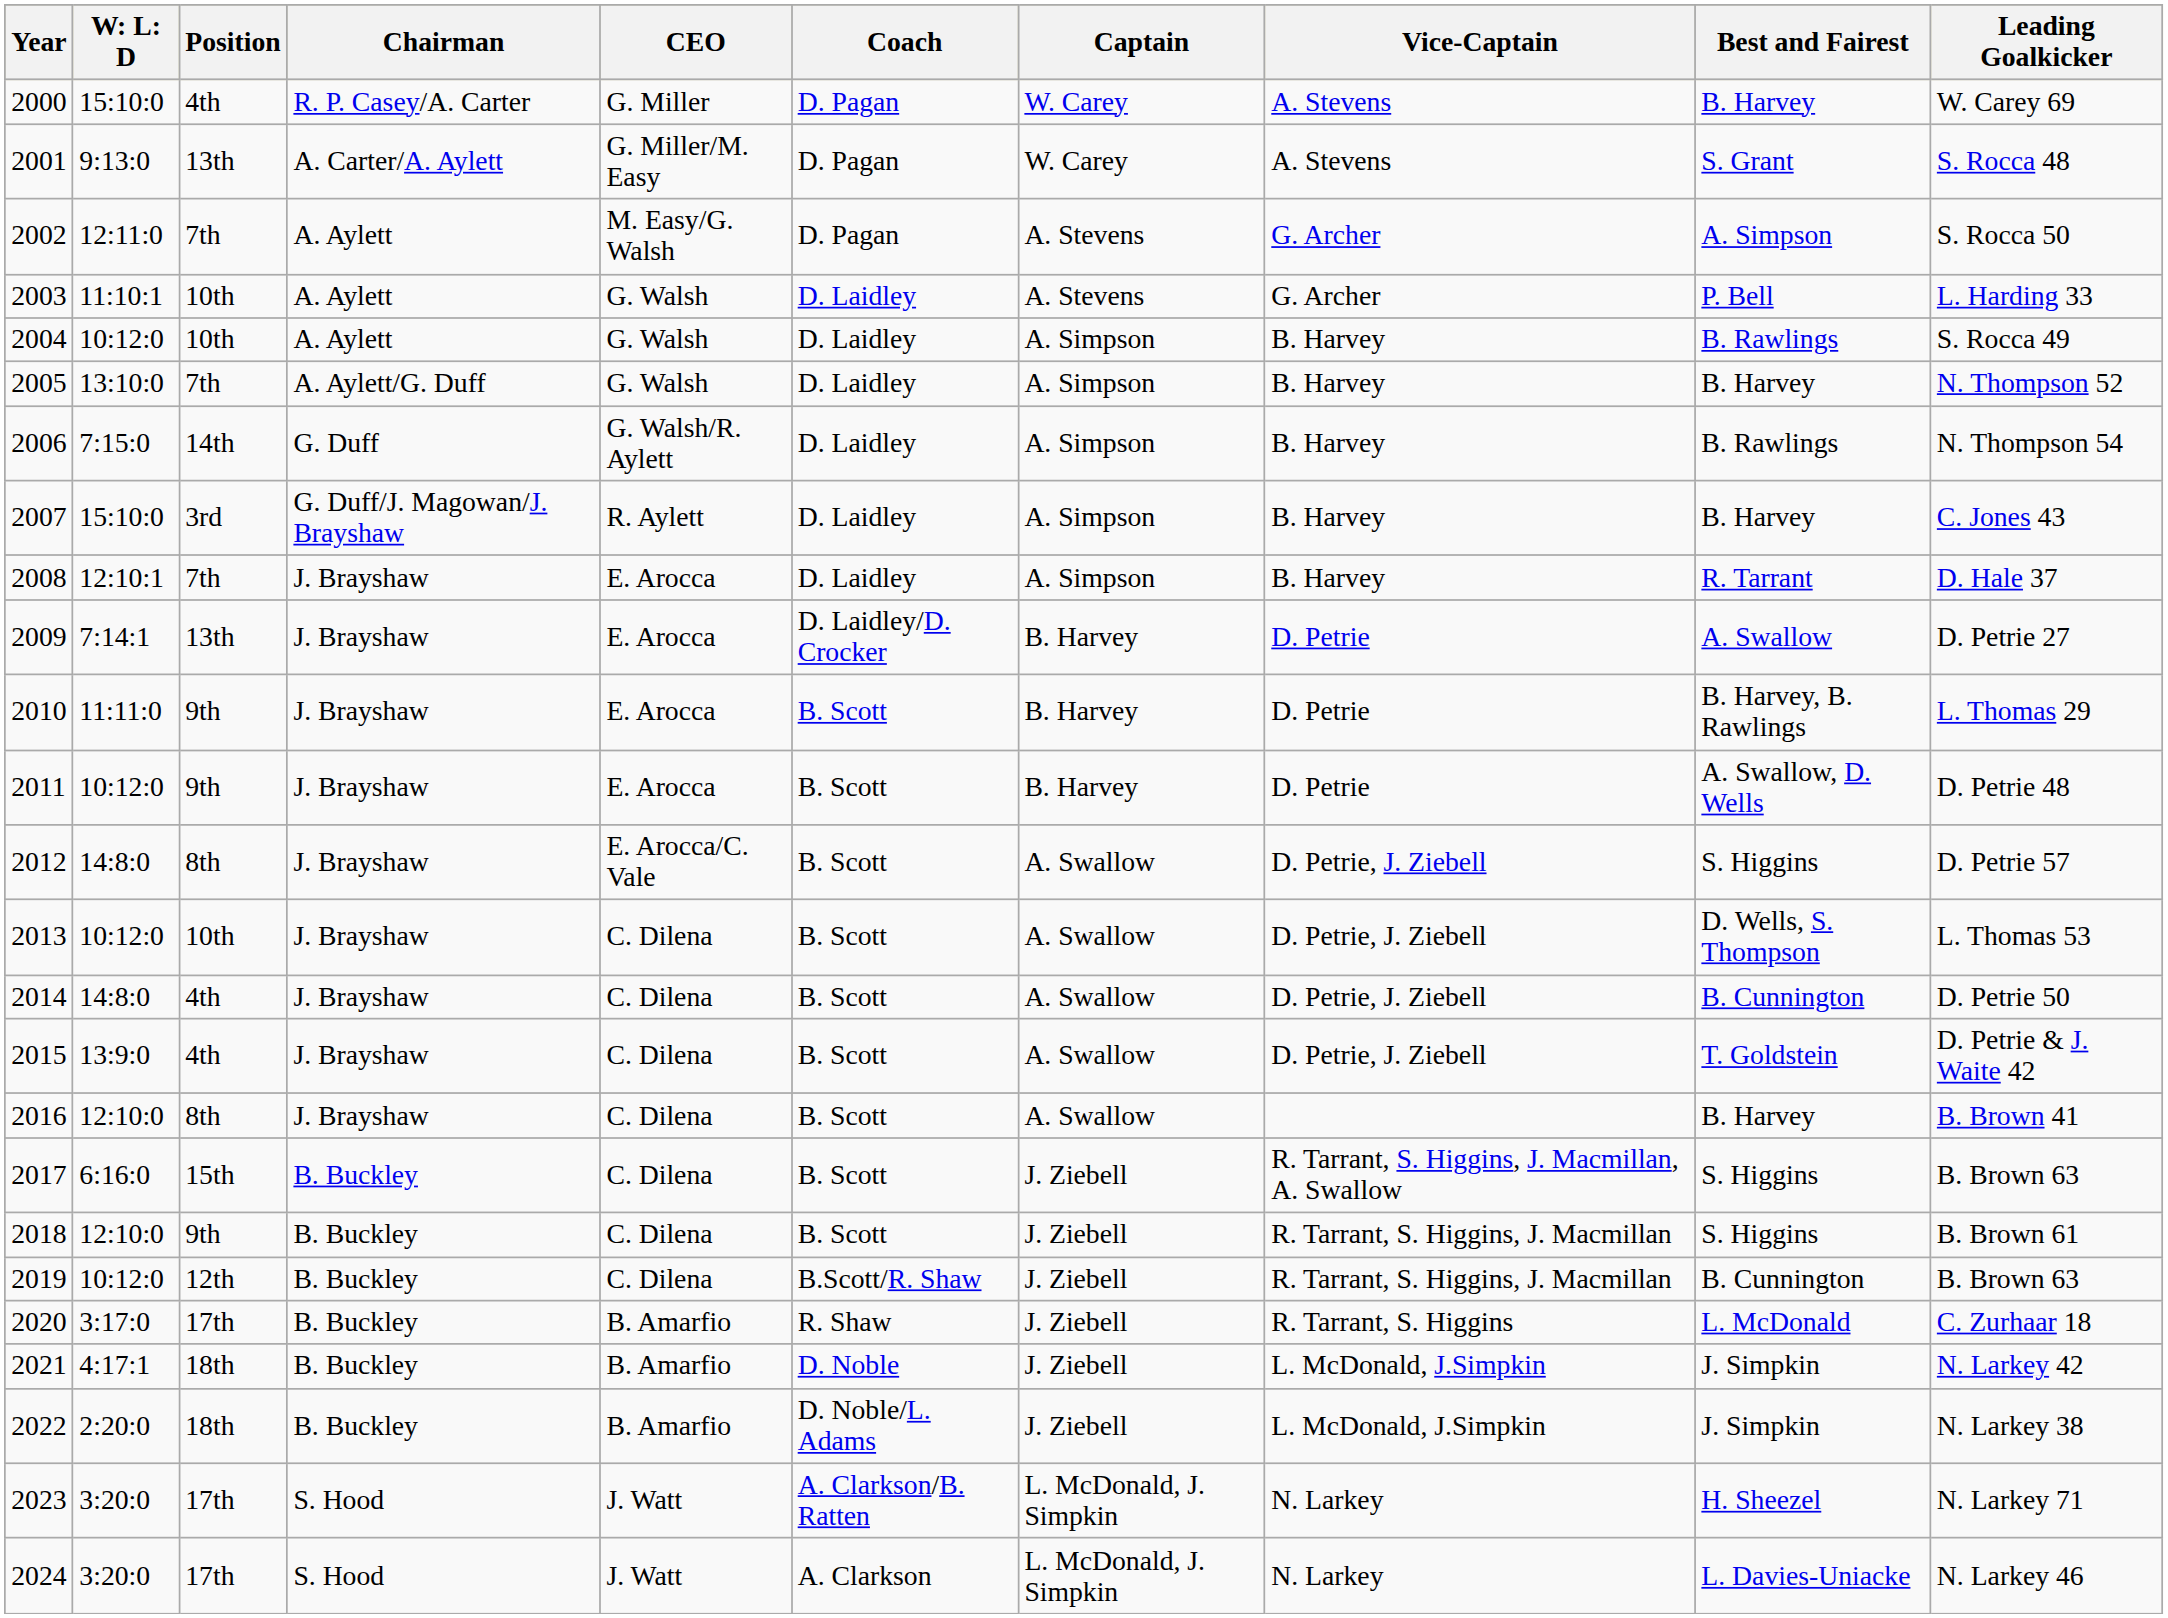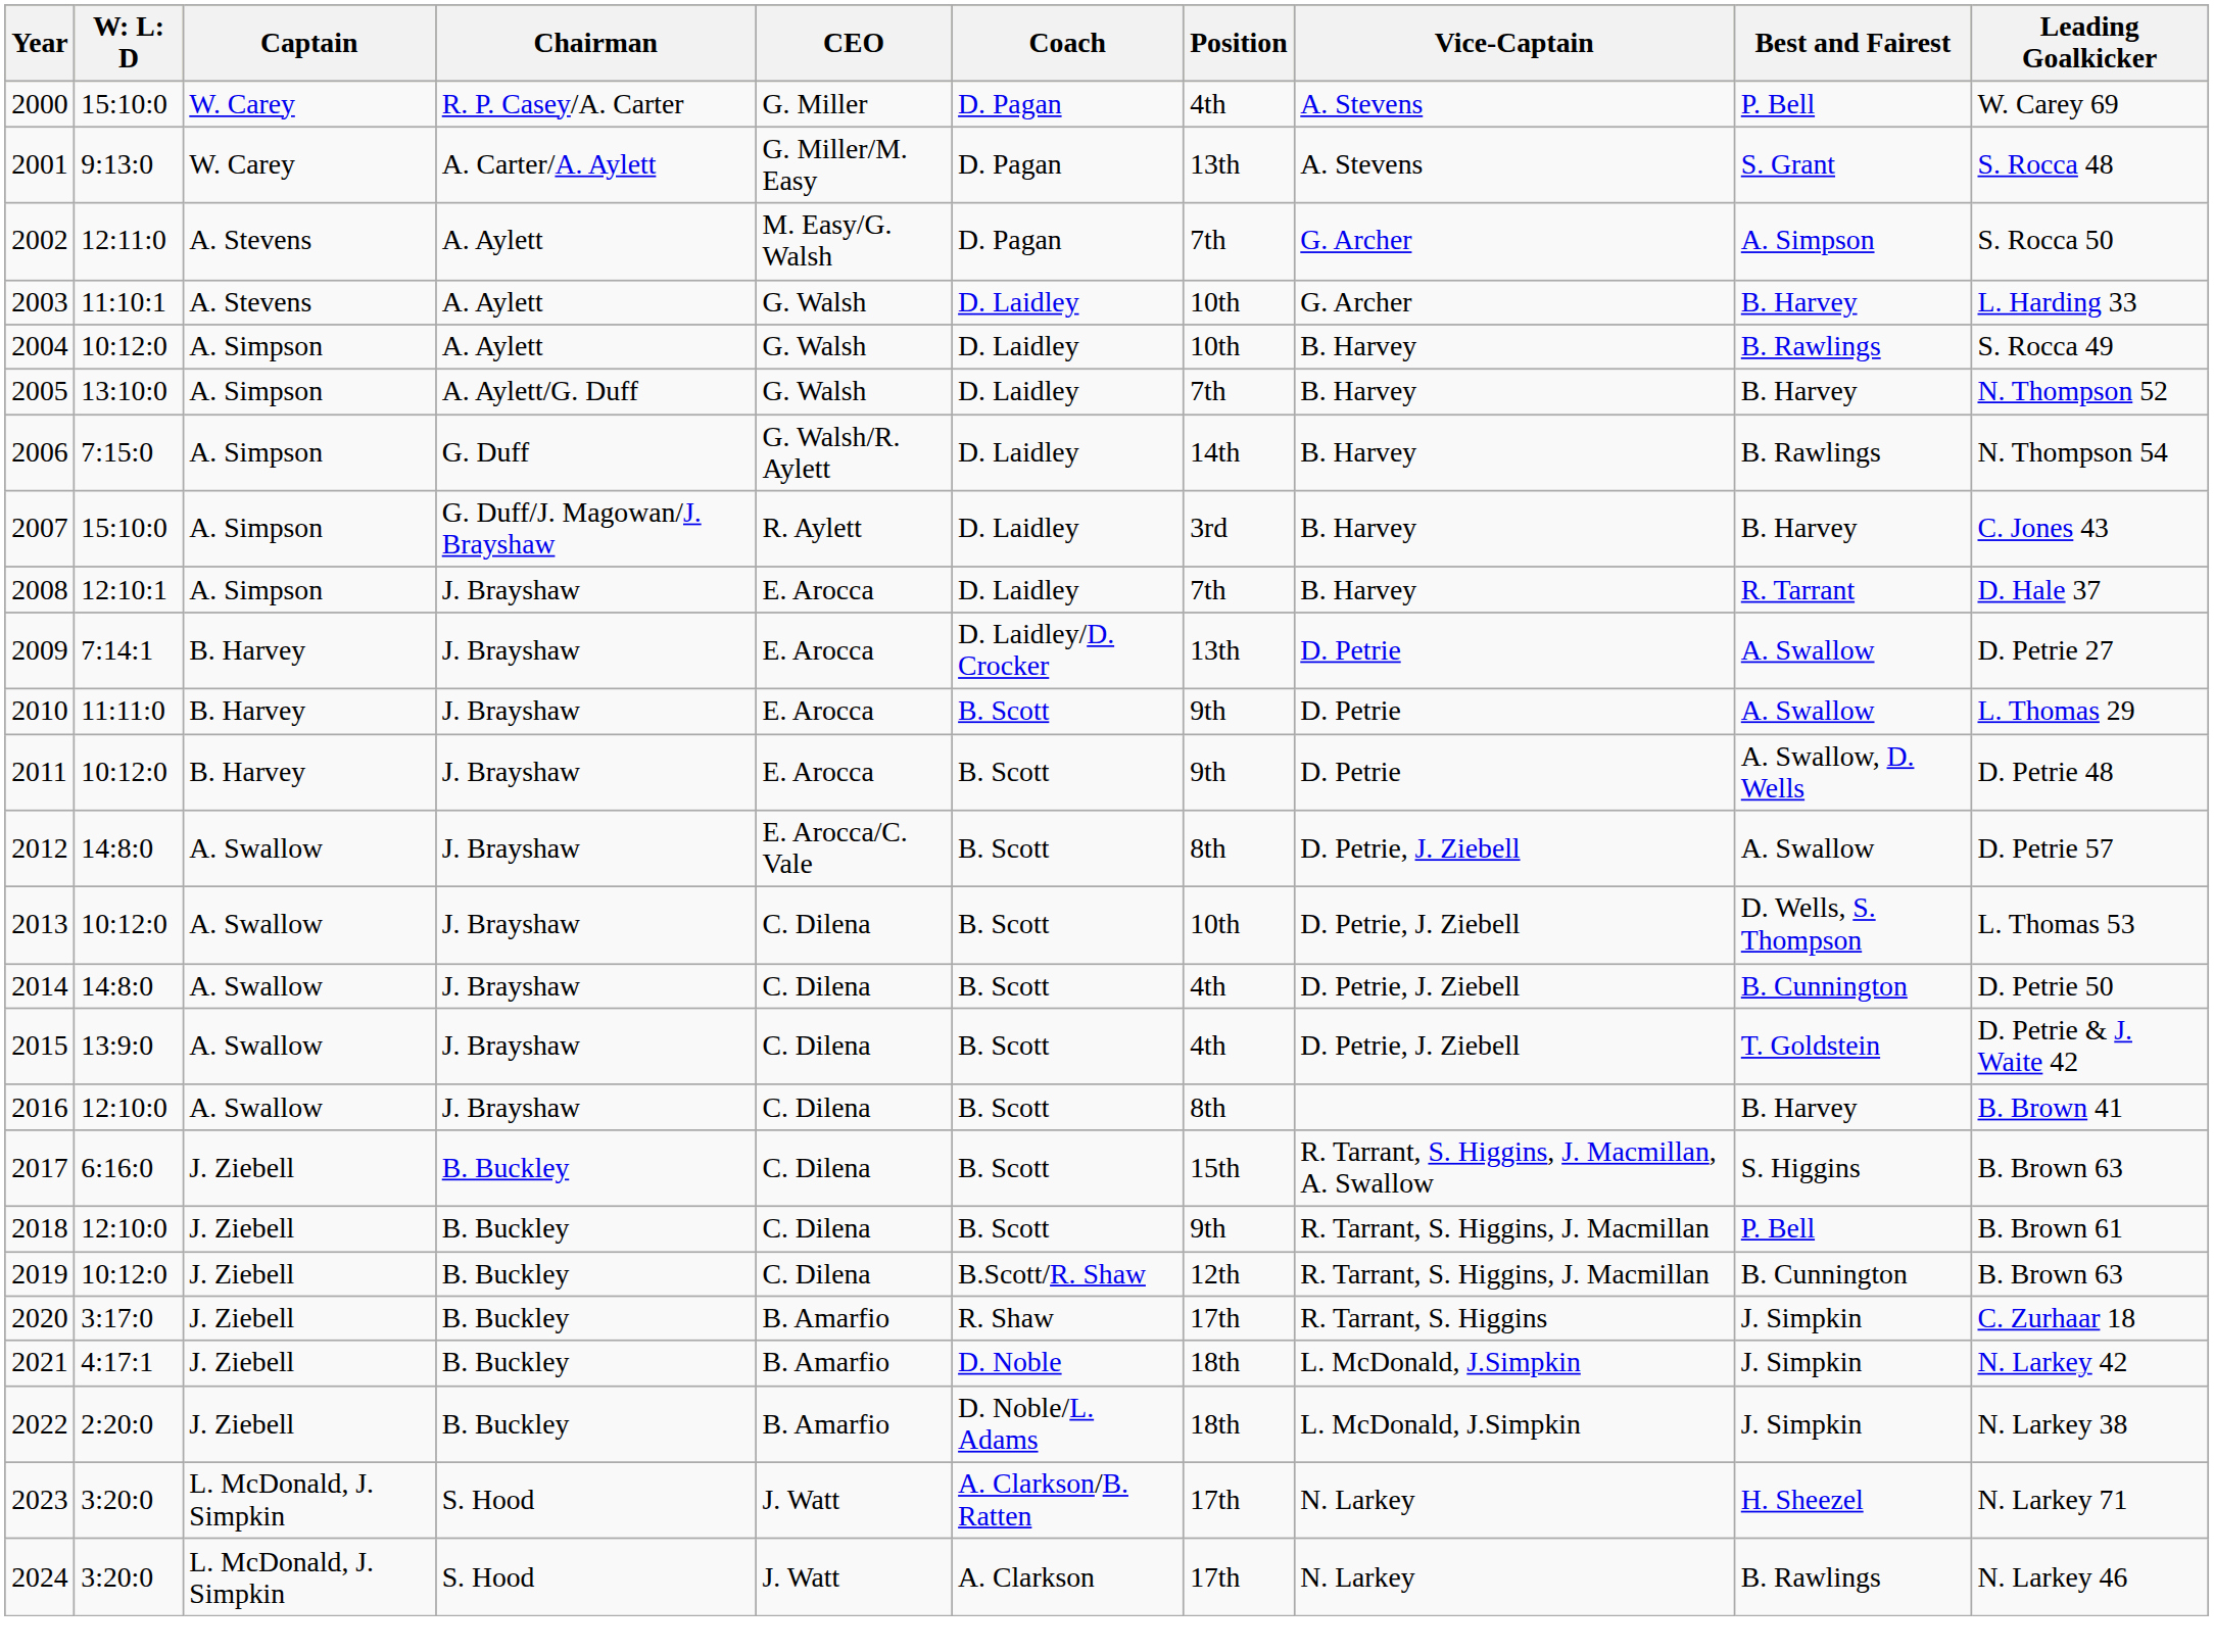 <table class="wikitable">
 <tr style="background:#BDB76B;">
 <th>Year</th>
 <th>W: L: D</th>
-<th>Position</th>
+<th>Captain</th>
 <th>Chairman</th>
 <th>CEO</th>
 <th>Coach</th>
-<th>Captain</th>
+<th>Position</th>
 <th>Vice-Captain</th>
 <th>Best and Fairest</th>
 <th>Leading Goalkicker</th>
 </tr>
 <tr>
 <td>2000</td>
 <td>15:10:0</td>
-<td>4th</td>
+<td><a href='#'>W. Carey</a></td>
 <td><a href='#'>R. P. Casey</a>/A. Carter</td>
 <td>G. Miller</td>
 <td><a href='#'>D. Pagan</a></td>
-<td><a href='#'>W. Carey</a></td>
+<td>4th</td>
 <td><a href='#'>A. Stevens</a></td>
-<td><a href='#'>B. Harvey</a></td>
+<td><a href='#'>P. Bell</a></td>
 <td>W. Carey 69</td>
 </tr>
 <tr>
 <td>2001</td>
 <td>9:13:0</td>
-<td>13th</td>
+<td>W. Carey</td>
 <td>A. Carter/<a href='#'>A. Aylett</a></td>
 <td>G. Miller/M. Easy</td>
 <td>D. Pagan</td>
-<td>W. Carey</td>
+<td>13th</td>
 <td>A. Stevens</td>
 <td><a href='#'>S. Grant</a></td>
 <td><a href='#'>S. Rocca</a> 48</td>
 </tr>
 <tr>
 <td>2002</td>
 <td>12:11:0</td>
-<td>7th</td>
+<td>A. Stevens</td>
 <td>A. Aylett</td>
 <td>M. Easy/G. Walsh</td>
 <td>D. Pagan</td>
-<td>A. Stevens</td>
+<td>7th</td>
 <td><a href='#'>G. Archer</a></td>
 <td><a href='#'>A. Simpson</a></td>
 <td>S. Rocca 50</td>
 </tr>
 <tr>
 <td>2003</td>
 <td>11:10:1</td>
-<td>10th</td>
+<td>A. Stevens</td>
 <td>A. Aylett</td>
 <td>G. Walsh</td>
 <td><a href='#'>D. Laidley</a></td>
-<td>A. Stevens</td>
+<td>10th</td>
 <td>G. Archer</td>
-<td><a href='#'>P. Bell</a></td>
+<td><a href='#'>B. Harvey</a></td>
 <td><a href='#'>L. Harding</a> 33</td>
 </tr>
 <tr>
 <td>2004</td>
 <td>10:12:0</td>
-<td>10th</td>
+<td>A. Simpson</td>
 <td>A. Aylett</td>
 <td>G. Walsh</td>
 <td>D. Laidley</td>
-<td>A. Simpson</td>
+<td>10th</td>
 <td>B. Harvey</td>
 <td><a href='#'>B. Rawlings</a></td>
 <td>S. Rocca 49</td>
 </tr>
 <tr>
 <td>2005</td>
 <td>13:10:0</td>
-<td>7th</td>
+<td>A. Simpson</td>
 <td>A. Aylett/G. Duff</td>
 <td>G. Walsh</td>
 <td>D. Laidley</td>
-<td>A. Simpson</td>
+<td>7th</td>
 <td>B. Harvey</td>
 <td>B. Harvey</td>
 <td><a href='#'>N. Thompson</a> 52</td>
 </tr>
 <tr>
 <td>2006</td>
 <td>7:15:0</td>
-<td>14th</td>
+<td>A. Simpson</td>
 <td>G. Duff</td>
 <td>G. Walsh/R. Aylett</td>
 <td>D. Laidley</td>
-<td>A. Simpson</td>
+<td>14th</td>
 <td>B. Harvey</td>
 <td>B. Rawlings</td>
 <td>N. Thompson 54</td>
 </tr>
 <tr>
 <td>2007</td>
 <td>15:10:0</td>
-<td>3rd</td>
+<td>A. Simpson</td>
 <td>G. Duff/J. Magowan/<a href='#'>J. Brayshaw</a></td>
 <td>R. Aylett</td>
 <td>D. Laidley</td>
-<td>A. Simpson</td>
+<td>3rd</td>
 <td>B. Harvey</td>
 <td>B. Harvey</td>
 <td><a href='#'>C. Jones</a> 43</td>
 </tr>
 <tr>
 <td>2008</td>
 <td>12:10:1</td>
-<td>7th</td>
+<td>A. Simpson</td>
 <td>J. Brayshaw</td>
 <td>E. Arocca</td>
 <td>D. Laidley</td>
-<td>A. Simpson</td>
+<td>7th</td>
 <td>B. Harvey</td>
 <td><a href='#'>R. Tarrant</a></td>
 <td><a href='#'>D. Hale</a> 37</td>
 </tr>
 <tr>
 <td>2009</td>
 <td>7:14:1</td>
-<td>13th</td>
+<td>B. Harvey</td>
 <td>J. Brayshaw</td>
 <td>E. Arocca</td>
 <td>D. Laidley/<a href='#'>D. Crocker</a></td>
-<td>B. Harvey</td>
+<td>13th</td>
 <td><a href='#'>D. Petrie</a></td>
 <td><a href='#'>A. Swallow</a></td>
 <td>D. Petrie 27</td>
 </tr>
 <tr>
 <td>2010</td>
 <td>11:11:0</td>
-<td>9th</td>
+<td>B. Harvey</td>
 <td>J. Brayshaw</td>
 <td>E. Arocca</td>
 <td><a href='#'>B. Scott</a></td>
-<td>B. Harvey</td>
+<td>9th</td>
 <td>D. Petrie</td>
-<td>B. Harvey, B. Rawlings</td>
+<td><a href='#'>A. Swallow</a></td>
 <td><a href='#'>L. Thomas</a> 29</td>
 </tr>
 <tr>
 <td>2011</td>
 <td>10:12:0</td>
-<td>9th</td>
+<td>B. Harvey</td>
 <td>J. Brayshaw</td>
 <td>E. Arocca</td>
 <td>B. Scott</td>
-<td>B. Harvey</td>
+<td>9th</td>
 <td>D. Petrie</td>
 <td>A. Swallow, <a href='#'>D. Wells</a></td>
 <td>D. Petrie 48</td>
 </tr>
 <tr>
 <td>2012</td>
 <td>14:8:0</td>
-<td>8th</td>
+<td>A. Swallow</td>
 <td>J. Brayshaw</td>
 <td>E. Arocca/C. Vale</td>
 <td>B. Scott</td>
+<td>8th</td>
+<td>D. Petrie, <a href='#'>J. Ziebell</a></td>
 <td>A. Swallow</td>
-<td>D. Petrie, <a href='#'>J. Ziebell</a></td>
-<td>S. Higgins</td>
 <td>D. Petrie 57</td>
 </tr>
 <tr>
 <td>2013</td>
 <td>10:12:0</td>
-<td>10th</td>
+<td>A. Swallow</td>
 <td>J. Brayshaw</td>
 <td>C. Dilena</td>
 <td>B. Scott</td>
-<td>A. Swallow</td>
+<td>10th</td>
 <td>D. Petrie, J. Ziebell</td>
 <td>D. Wells, <a href='#'>S. Thompson</a></td>
 <td>L. Thomas 53</td>
 </tr>
 <tr>
 <td>2014</td>
 <td>14:8:0</td>
-<td>4th</td>
+<td>A. Swallow</td>
 <td>J. Brayshaw</td>
 <td>C. Dilena</td>
 <td>B. Scott</td>
-<td>A. Swallow</td>
+<td>4th</td>
 <td>D. Petrie, J. Ziebell</td>
 <td><a href='#'>B. Cunnington</a></td>
 <td>D. Petrie 50</td>
 </tr>
 <tr>
 <td>2015</td>
 <td>13:9:0</td>
-<td>4th</td>
+<td>A. Swallow</td>
 <td>J. Brayshaw</td>
 <td>C. Dilena</td>
 <td>B. Scott</td>
-<td>A. Swallow</td>
+<td>4th</td>
 <td>D. Petrie, J. Ziebell</td>
 <td><a href='#'>T. Goldstein</a></td>
 <td>D. Petrie & <a href='#'>J. Waite</a> 42</td>
 </tr>
 <tr>
 <td>2016</td>
 <td>12:10:0</td>
-<td>8th</td>
+<td>A. Swallow</td>
 <td>J. Brayshaw</td>
 <td>C. Dilena</td>
 <td>B. Scott</td>
-<td>A. Swallow</td>
+<td>8th</td>
 <td></td>
 <td>B. Harvey</td>
 <td><a href='#'>B. Brown</a> 41</td>
 </tr>
 <tr>
 <td>2017</td>
 <td>6:16:0</td>
-<td>15th</td>
+<td>J. Ziebell</td>
 <td><a href='#'>B. Buckley</a></td>
 <td>C. Dilena</td>
 <td>B. Scott</td>
-<td>J. Ziebell</td>
+<td>15th</td>
 <td>R. Tarrant, <a href='#'>S. Higgins</a>, <a href='#'>J. Macmillan</a>, A. Swallow</td>
 <td>S. Higgins</td>
 <td>B. Brown 63</td>
 </tr>
 <tr>
 <td>2018</td>
 <td>12:10:0</td>
-<td>9th</td>
+<td>J. Ziebell</td>
 <td>B. Buckley</td>
 <td>C. Dilena</td>
 <td>B. Scott</td>
-<td>J. Ziebell</td>
+<td>9th</td>
 <td>R. Tarrant, S. Higgins, J. Macmillan</td>
-<td>S. Higgins</td>
+<td><a href='#'>P. Bell</a></td>
 <td>B. Brown 61</td>
 </tr>
 <tr>
 <td>2019</td>
 <td>10:12:0</td>
-<td>12th</td>
+<td>J. Ziebell</td>
 <td>B. Buckley</td>
 <td>C. Dilena</td>
 <td>B.Scott/<a href='#'>R. Shaw</a></td>
-<td>J. Ziebell</td>
+<td>12th</td>
 <td>R. Tarrant, S. Higgins, J. Macmillan</td>
 <td>B. Cunnington</td>
 <td>B. Brown 63</td>
 </tr>
 <tr>
 <td>2020</td>
 <td>3:17:0</td>
-<td>17th</td>
+<td>J. Ziebell</td>
 <td>B. Buckley</td>
 <td>B. Amarfio</td>
 <td>R. Shaw</td>
-<td>J. Ziebell</td>
+<td>17th</td>
 <td>R. Tarrant, S. Higgins</td>
-<td><a href='#'>L. McDonald</a></td>
+<td>J. Simpkin</td>
 <td><a href='#'>C. Zurhaar</a> 18</td>
 </tr>
 <tr>
 <td>2021</td>
 <td>4:17:1</td>
-<td>18th</td>
+<td>J. Ziebell</td>
 <td>B. Buckley</td>
 <td>B. Amarfio</td>
 <td><a href='#'>D. Noble</a></td>
-<td>J. Ziebell</td>
+<td>18th</td>
 <td>L. McDonald, <a href='#'>J.Simpkin</a></td>
 <td>J. Simpkin</td>
 <td><a href='#'>N. Larkey</a> 42</td>
 </tr>
 <tr>
 <td>2022</td>
 <td>2:20:0</td>
-<td>18th</td>
+<td>J. Ziebell</td>
 <td>B. Buckley</td>
 <td>B. Amarfio</td>
 <td>D. Noble/<a href='#'>L. Adams</a></td>
-<td>J. Ziebell</td>
+<td>18th</td>
 <td>L. McDonald, J.Simpkin</td>
 <td>J. Simpkin</td>
 <td>N. Larkey 38</td>
 </tr>
 <tr>
 <td>2023</td>
 <td>3:20:0</td>
-<td>17th</td>
+<td>L. McDonald, J. Simpkin</td>
 <td>S. Hood</td>
 <td>J. Watt</td>
 <td><a href='#'>A. Clarkson</a>/<a href='#'>B. Ratten</a></td>
-<td>L. McDonald, J. Simpkin</td>
+<td>17th</td>
 <td>N. Larkey</td>
 <td><a href='#'>H. Sheezel</a></td>
 <td>N. Larkey 71</td>
 </tr>
 <tr>
 <td>2024</td>
 <td>3:20:0</td>
-<td>17th</td>
+<td>L. McDonald, J. Simpkin</td>
 <td>S. Hood</td>
 <td>J. Watt</td>
 <td>A. Clarkson</td>
-<td>L. McDonald, J. Simpkin</td>
+<td>17th</td>
 <td>N. Larkey</td>
-<td><a href='#'>L. Davies-Uniacke</a></td>
+<td>B. Rawlings</td>
 <td>N. Larkey 46</td>
 </tr>
 </table>
